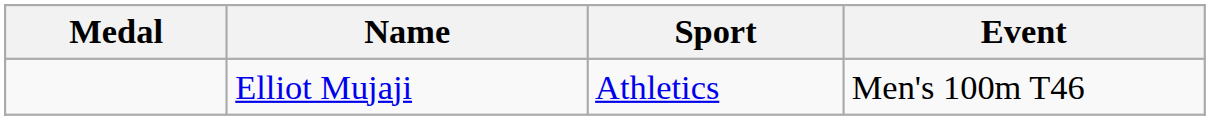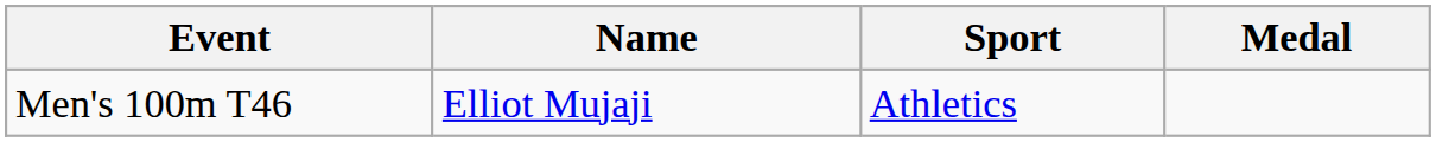 <table class="wikitable">
 <tr>
-<th style="width:6em">Medal</th>
+<th style="width:10em">Event</th>
 <th style="width:10em">Name</th>
 <th style="width:7em">Sport</th>
-<th style="width:10em">Event</th>
+<th style="width:6em">Medal</th>
 </tr>
 <tr>
-<td></td>
+<td>Men's 100m T46</td>
 <td><a href='#'>Elliot Mujaji</a></td>
 <td><a href='#'>Athletics</a></td>
-<td>Men's 100m T46</td>
+<td></td>
 </tr>
 </table>
